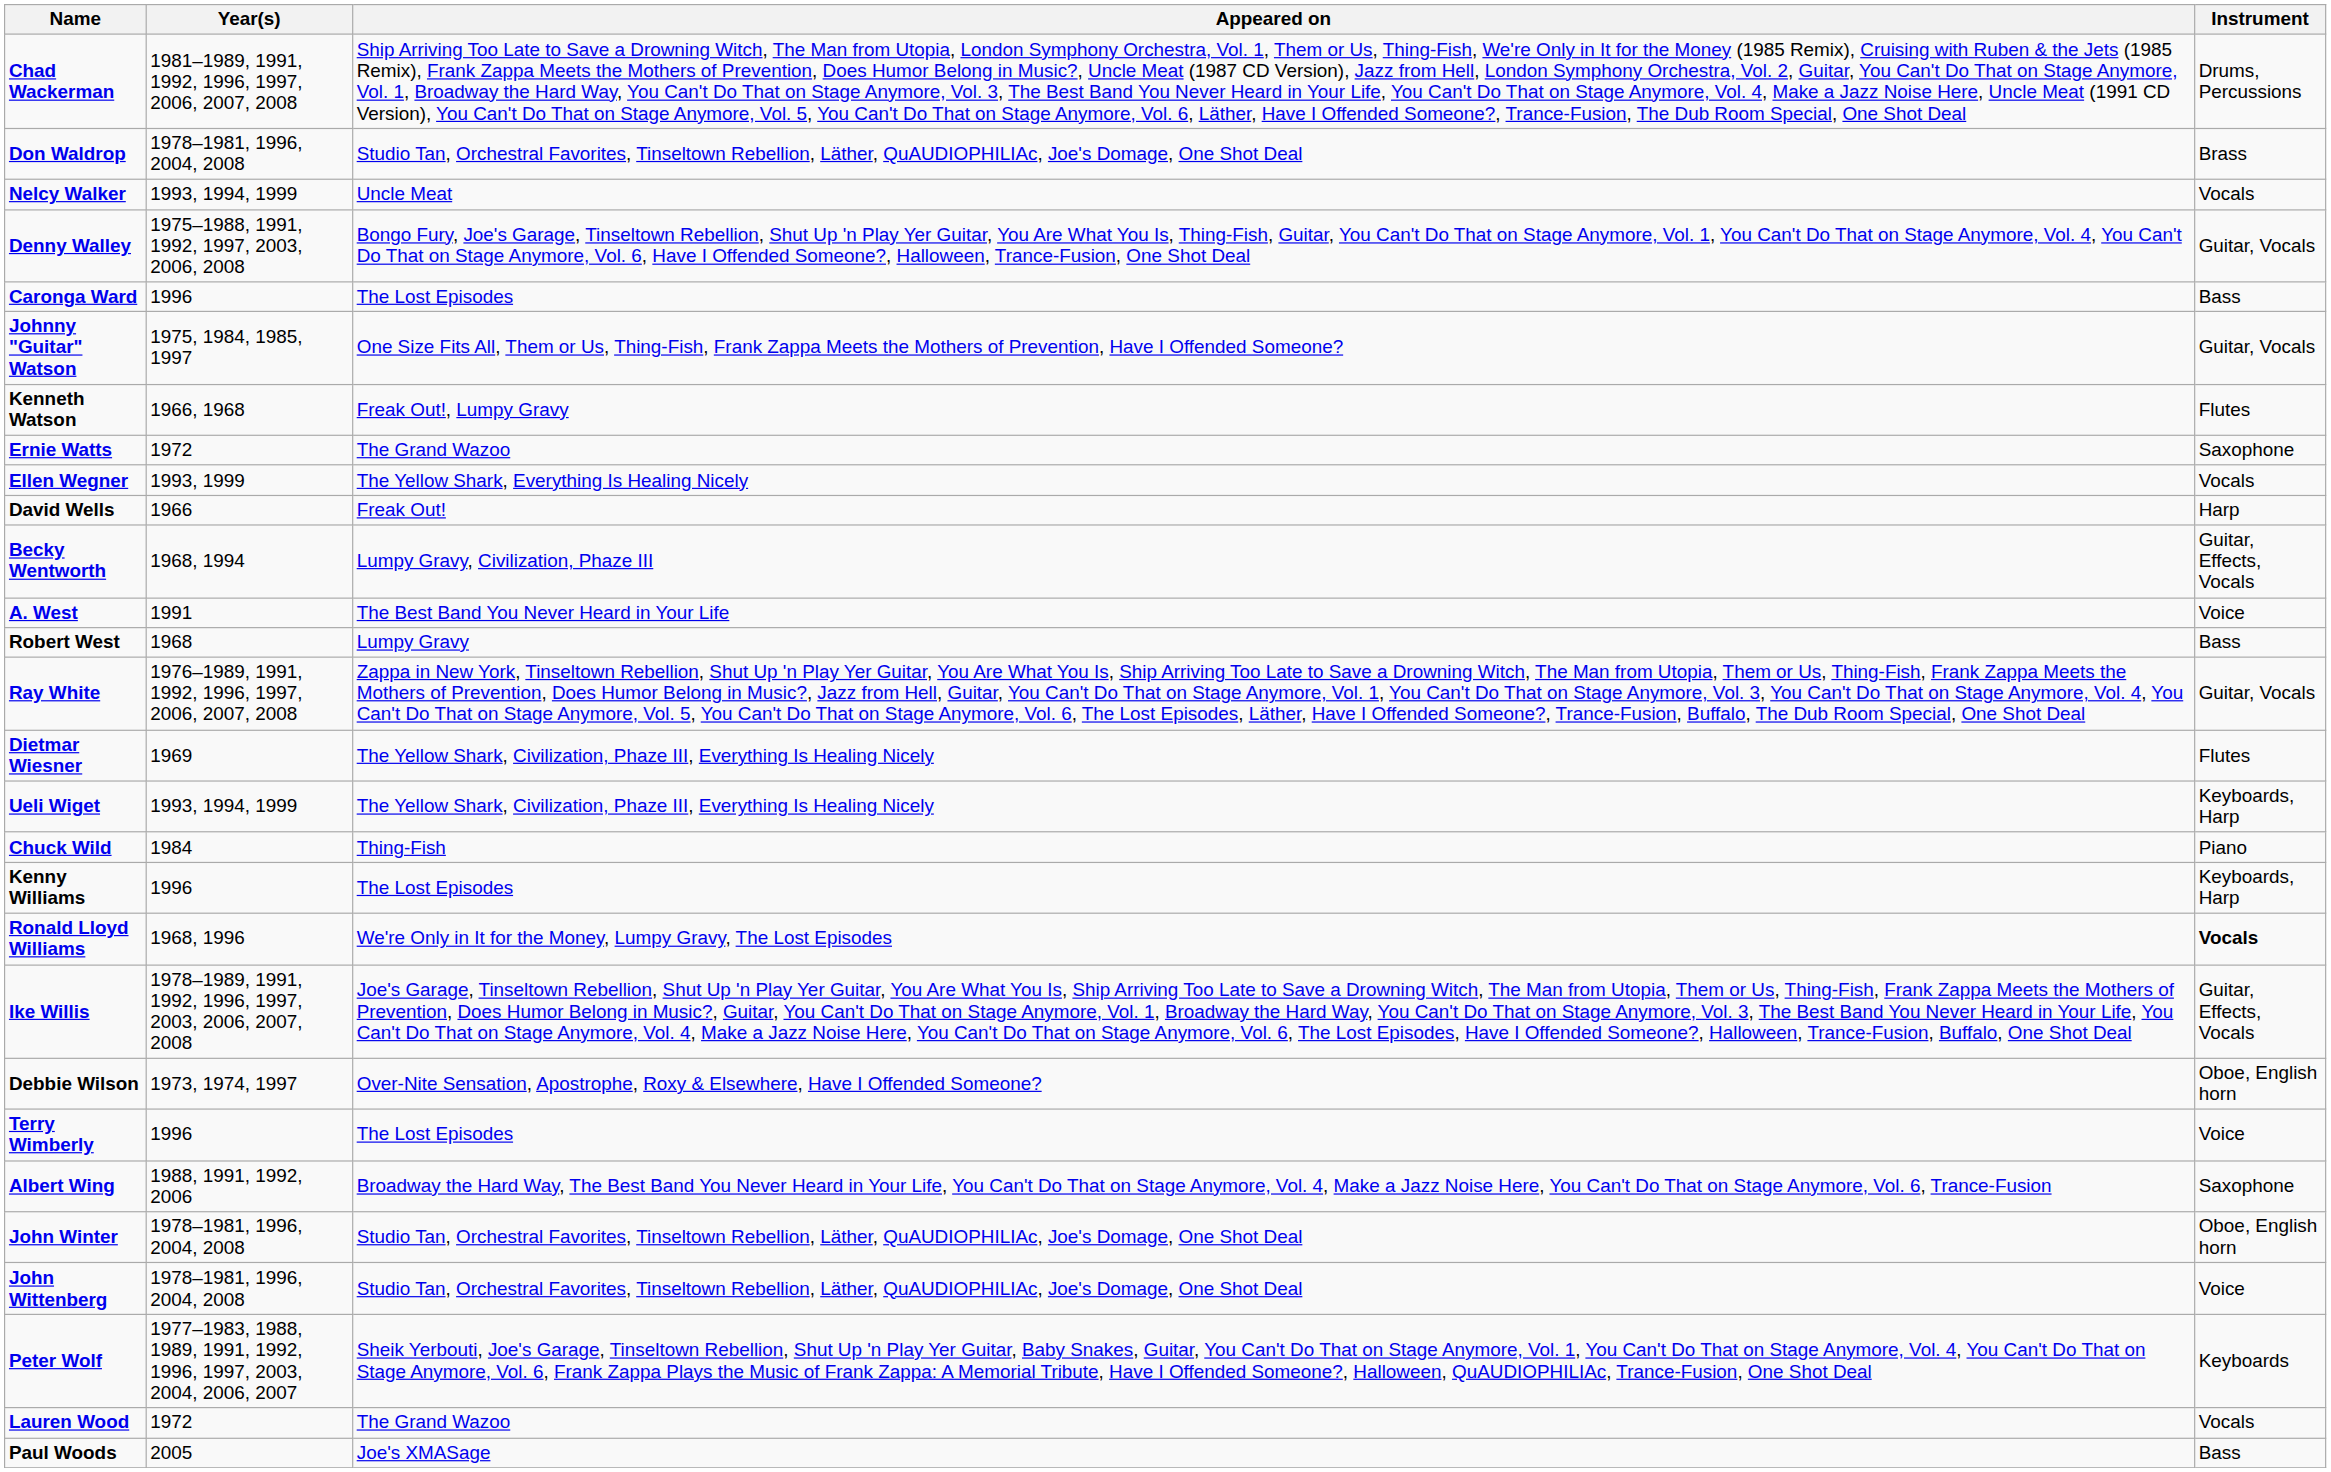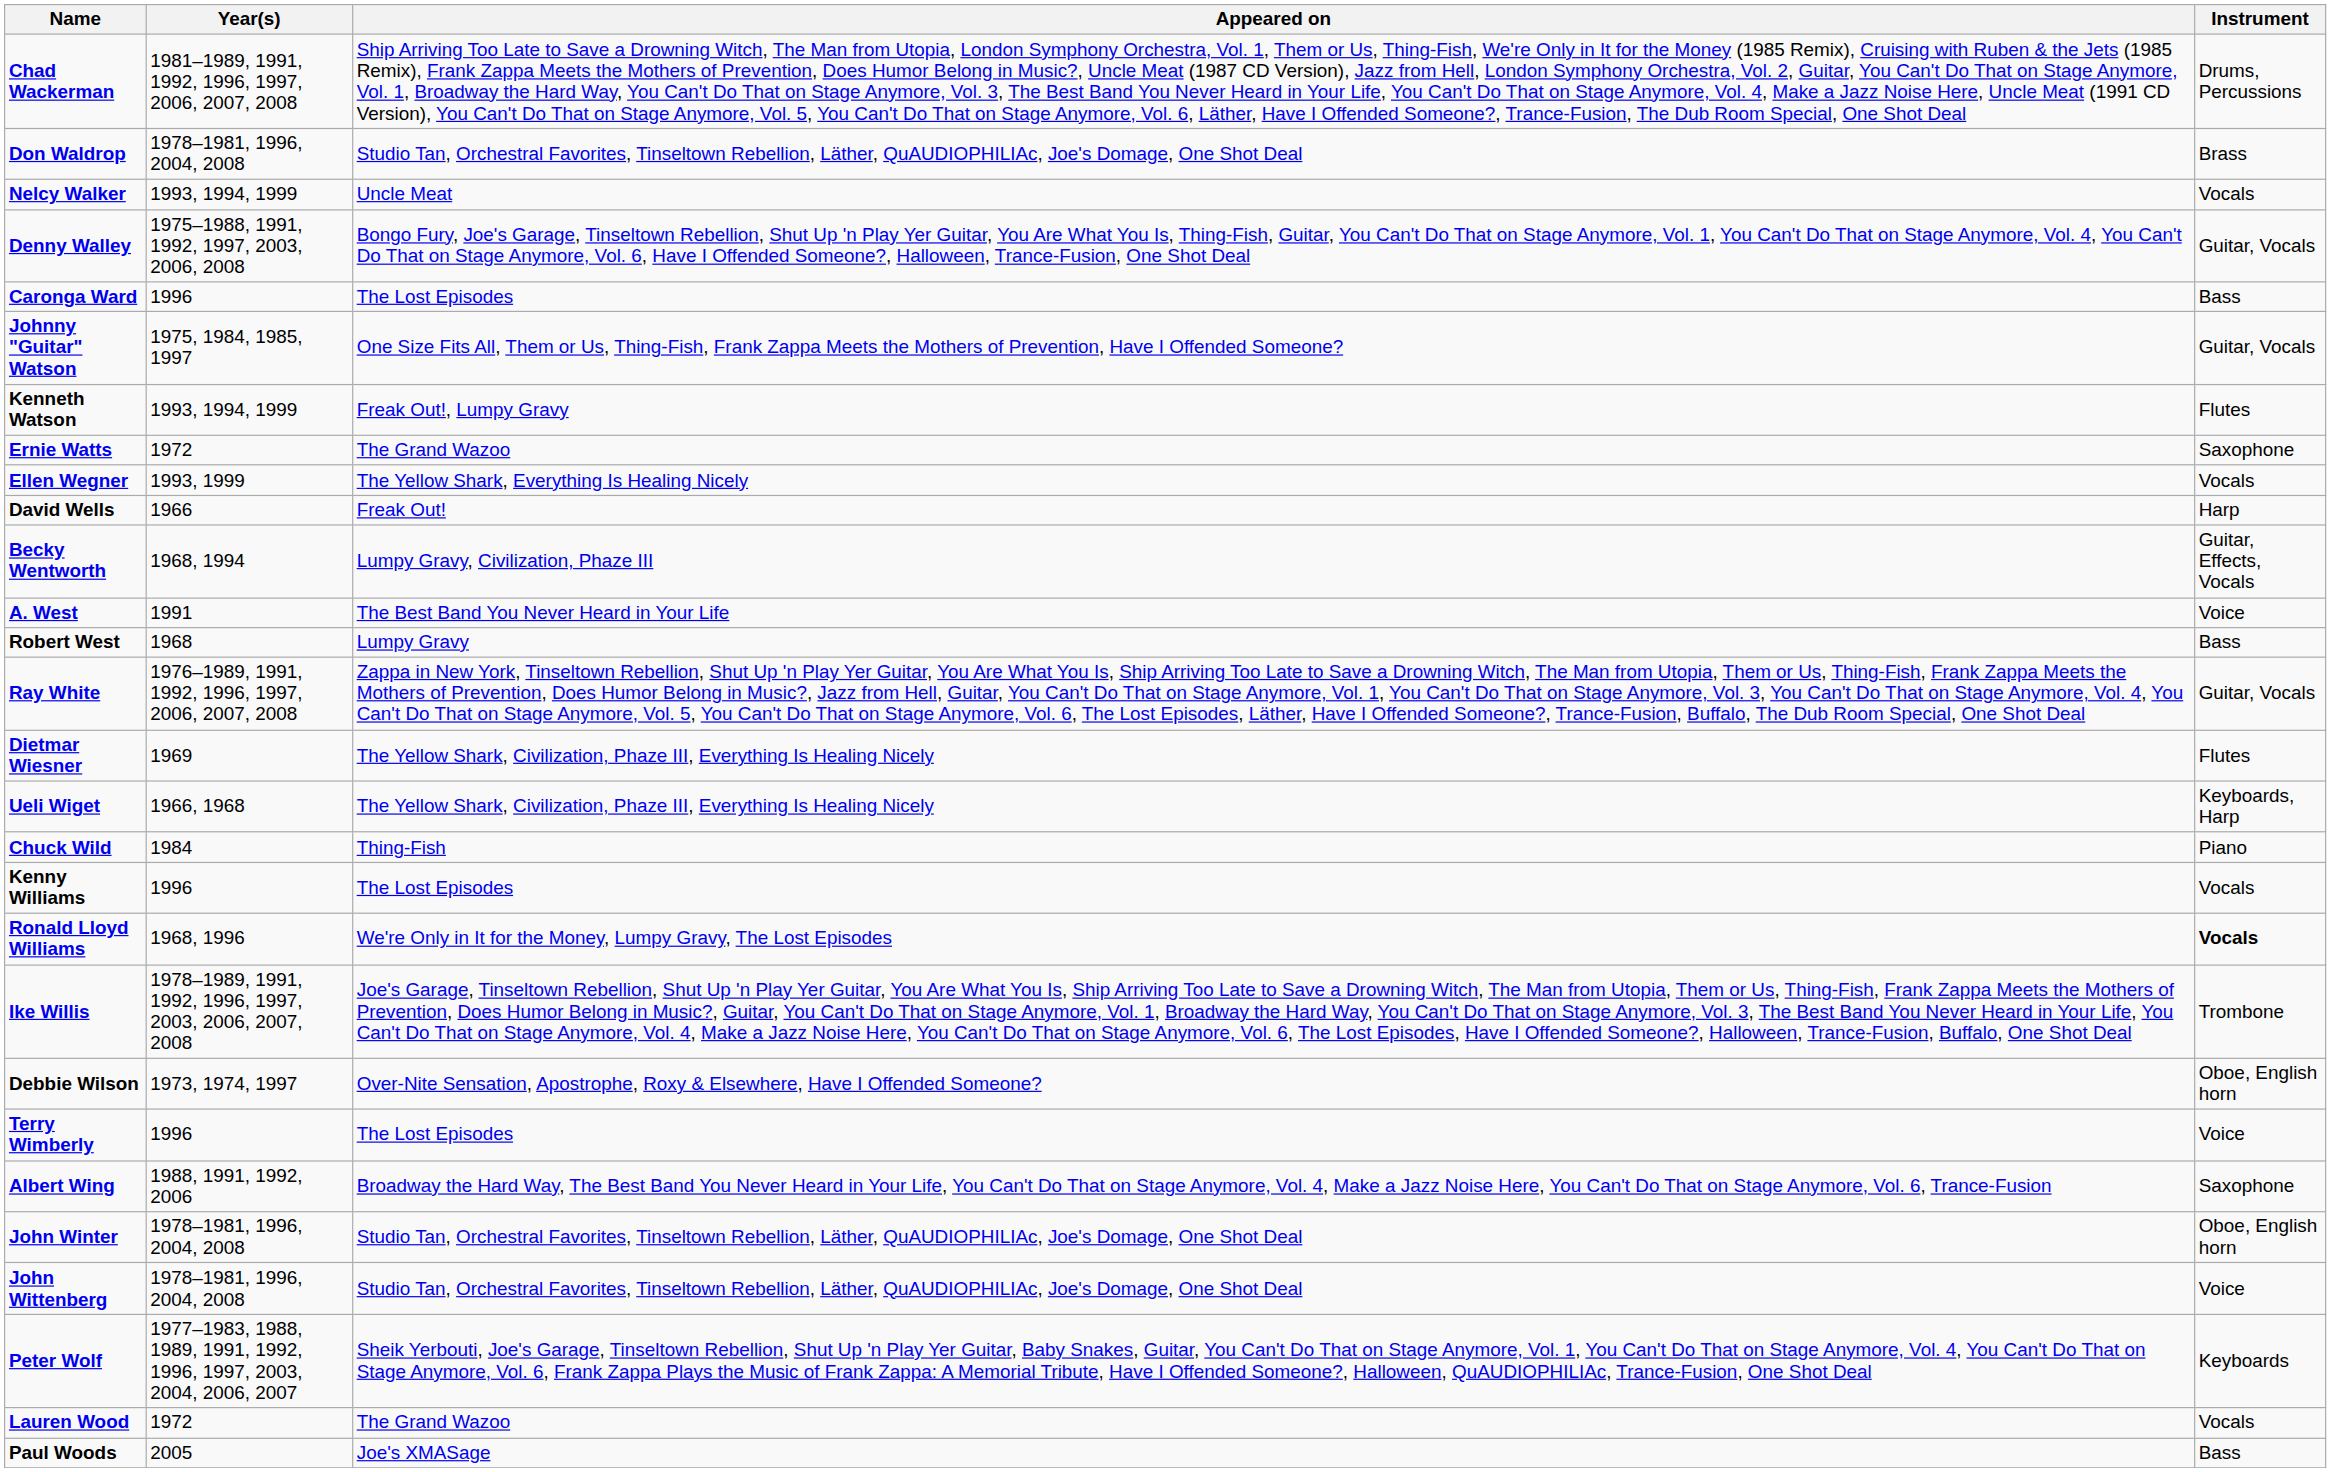 <table class="wikitable">
 <tr>
 <th>Name</th>
 <th>Year(s)</th>
 <th>Appeared on</th>
 <th>Instrument</th>
 </tr>
 <tr>
 <td><strong><a href='#'>Chad Wackerman</a></strong></td>
 <td>1981–1989, 1991, 1992, 1996, 1997, 2006, 2007, 2008</td>
 <td><a href='#'>Ship Arriving Too Late to Save a Drowning Witch</a>, <a href='#'>The Man from Utopia</a>, <a href='#'>London Symphony Orchestra, Vol. 1</a>, <a href='#'>Them or Us</a>, <a href='#'>Thing-Fish</a>, <a href='#'>We're Only in It for the Money</a> (1985 Remix), <a href='#'>Cruising with Ruben & the Jets</a> (1985 Remix), <a href='#'>Frank Zappa Meets the Mothers of Prevention</a>, <a href='#'>Does Humor Belong in Music?</a>, <a href='#'>Uncle Meat</a> (1987 CD Version), <a href='#'>Jazz from Hell</a>, <a href='#'>London Symphony Orchestra, Vol. 2</a>, <a href='#'>Guitar</a>, <a href='#'>You Can't Do That on Stage Anymore, Vol. 1</a>, <a href='#'>Broadway the Hard Way</a>, <a href='#'>You Can't Do That on Stage Anymore, Vol. 3</a>, <a href='#'>The Best Band You Never Heard in Your Life</a>, <a href='#'>You Can't Do That on Stage Anymore, Vol. 4</a>, <a href='#'>Make a Jazz Noise Here</a>, <a href='#'>Uncle Meat</a> (1991 CD Version), <a href='#'>You Can't Do That on Stage Anymore, Vol. 5</a>, <a href='#'>You Can't Do That on Stage Anymore, Vol. 6</a>, <a href='#'>Läther</a>, <a href='#'>Have I Offended Someone?</a>, <a href='#'>Trance-Fusion</a>, <a href='#'>The Dub Room Special</a>, <a href='#'>One Shot Deal</a></td>
 <td>Drums, Percussions</td>
 </tr>
 <tr>
 <td><strong><a href='#'>Don Waldrop</a></strong></td>
 <td>1978–1981, 1996, 2004, 2008</td>
 <td><a href='#'>Studio Tan</a>, <a href='#'>Orchestral Favorites</a>, <a href='#'>Tinseltown Rebellion</a>, <a href='#'>Läther</a>, <a href='#'>QuAUDIOPHILIAc</a>, <a href='#'>Joe's Domage</a>, <a href='#'>One Shot Deal</a></td>
 <td>Brass</td>
 </tr>
 <tr>
 <td><strong><a href='#'>Nelcy Walker</a></strong></td>
 <td>1993, 1994, 1999</td>
 <td><a href='#'>Uncle Meat</a></td>
 <td>Vocals</td>
 </tr>
 <tr>
 <td><strong><a href='#'>Denny Walley</a></strong></td>
 <td>1975–1988, 1991, 1992, 1997, 2003, 2006, 2008</td>
 <td><a href='#'>Bongo Fury</a>, <a href='#'>Joe's Garage</a>, <a href='#'>Tinseltown Rebellion</a>, <a href='#'>Shut Up 'n Play Yer Guitar</a>, <a href='#'>You Are What You Is</a>, <a href='#'>Thing-Fish</a>, <a href='#'>Guitar</a>, <a href='#'>You Can't Do That on Stage Anymore, Vol. 1</a>, <a href='#'>You Can't Do That on Stage Anymore, Vol. 4</a>, <a href='#'>You Can't Do That on Stage Anymore, Vol. 6</a>, <a href='#'>Have I Offended Someone?</a>, <a href='#'>Halloween</a>, <a href='#'>Trance-Fusion</a>, <a href='#'>One Shot Deal</a></td>
 <td>Guitar, Vocals</td>
 </tr>
 <tr>
 <td><strong><a href='#'>Caronga Ward</a></strong></td>
 <td>1996</td>
 <td><a href='#'>The Lost Episodes</a></td>
 <td>Bass</td>
 </tr>
 <tr>
 <td><strong><a href='#'>Johnny "Guitar" Watson</a></strong></td>
 <td>1975, 1984, 1985, 1997</td>
 <td><a href='#'>One Size Fits All</a>, <a href='#'>Them or Us</a>, <a href='#'>Thing-Fish</a>, <a href='#'>Frank Zappa Meets the Mothers of Prevention</a>, <a href='#'>Have I Offended Someone?</a></td>
 <td>Guitar, Vocals</td>
 </tr>
 <tr>
 <td><strong>Kenneth Watson</strong></td>
-<td>1966, 1968</td>
+<td>1993, 1994, 1999</td>
 <td><a href='#'>Freak Out!</a>, <a href='#'>Lumpy Gravy</a></td>
 <td>Flutes</td>
 </tr>
 <tr>
 <td><strong><a href='#'>Ernie Watts</a></strong></td>
 <td>1972</td>
 <td><a href='#'>The Grand Wazoo</a></td>
 <td>Saxophone</td>
 </tr>
 <tr>
 <td><strong><a href='#'>Ellen Wegner</a></strong></td>
 <td>1993, 1999</td>
 <td><a href='#'>The Yellow Shark</a>, <a href='#'>Everything Is Healing Nicely</a></td>
 <td>Vocals</td>
 </tr>
 <tr>
 <td><strong>David Wells</strong></td>
 <td>1966</td>
 <td><a href='#'>Freak Out!</a></td>
 <td>Harp</td>
 </tr>
 <tr>
 <td><strong><a href='#'>Becky Wentworth</a></strong></td>
 <td>1968, 1994</td>
 <td><a href='#'>Lumpy Gravy</a>, <a href='#'>Civilization, Phaze III</a></td>
 <td>Guitar, Effects, Vocals</td>
 </tr>
 <tr>
 <td><strong><a href='#'>A. West</a></strong></td>
 <td>1991</td>
 <td><a href='#'>The Best Band You Never Heard in Your Life</a></td>
 <td>Voice</td>
 </tr>
 <tr>
 <td><strong>Robert West</strong></td>
 <td>1968</td>
 <td><a href='#'>Lumpy Gravy</a></td>
 <td>Bass</td>
 </tr>
 <tr>
 <td><strong><a href='#'>Ray White</a></strong></td>
 <td>1976–1989, 1991, 1992, 1996, 1997, 2006, 2007, 2008</td>
 <td><a href='#'>Zappa in New York</a>, <a href='#'>Tinseltown Rebellion</a>, <a href='#'>Shut Up 'n Play Yer Guitar</a>, <a href='#'>You Are What You Is</a>, <a href='#'>Ship Arriving Too Late to Save a Drowning Witch</a>, <a href='#'>The Man from Utopia</a>, <a href='#'>Them or Us</a>, <a href='#'>Thing-Fish</a>, <a href='#'>Frank Zappa Meets the Mothers of Prevention</a>, <a href='#'>Does Humor Belong in Music?</a>, <a href='#'>Jazz from Hell</a>, <a href='#'>Guitar</a>, <a href='#'>You Can't Do That on Stage Anymore, Vol. 1</a>, <a href='#'>You Can't Do That on Stage Anymore, Vol. 3</a>, <a href='#'>You Can't Do That on Stage Anymore, Vol. 4</a>, <a href='#'>You Can't Do That on Stage Anymore, Vol. 5</a>, <a href='#'>You Can't Do That on Stage Anymore, Vol. 6</a>, <a href='#'>The Lost Episodes</a>, <a href='#'>Läther</a>, <a href='#'>Have I Offended Someone?</a>, <a href='#'>Trance-Fusion</a>, <a href='#'>Buffalo</a>, <a href='#'>The Dub Room Special</a>, <a href='#'>One Shot Deal</a></td>
 <td>Guitar, Vocals</td>
 </tr>
 <tr>
 <td><strong><a href='#'>Dietmar Wiesner</a></strong></td>
 <td>1969</td>
 <td><a href='#'>The Yellow Shark</a>, <a href='#'>Civilization, Phaze III</a>, <a href='#'>Everything Is Healing Nicely</a></td>
 <td>Flutes</td>
 </tr>
 <tr>
 <td><strong><a href='#'>Ueli Wiget</a></strong></td>
-<td>1993, 1994, 1999</td>
+<td>1966, 1968</td>
 <td><a href='#'>The Yellow Shark</a>, <a href='#'>Civilization, Phaze III</a>, <a href='#'>Everything Is Healing Nicely</a></td>
 <td>Keyboards, Harp</td>
 </tr>
 <tr>
 <td><strong><a href='#'>Chuck Wild</a></strong></td>
 <td>1984</td>
 <td><a href='#'>Thing-Fish</a></td>
 <td>Piano</td>
 </tr>
 <tr>
 <td><strong>Kenny Williams</strong></td>
 <td>1996</td>
 <td><a href='#'>The Lost Episodes</a></td>
-<td>Keyboards, Harp</td>
+<td>Vocals</td>
 </tr>
 <tr>
 <td><strong><a href='#'>Ronald Lloyd Williams</a></strong></td>
 <td>1968, 1996</td>
 <td><a href='#'>We're Only in It for the Money</a>, <a href='#'>Lumpy Gravy</a>, <a href='#'>The Lost Episodes</a></td>
 <td><strong>Vocals</strong></td>
 </tr>
 <tr>
 <td><strong><a href='#'>Ike Willis</a></strong></td>
 <td>1978–1989, 1991, 1992, 1996, 1997, 2003, 2006, 2007, 2008</td>
 <td><a href='#'>Joe's Garage</a>, <a href='#'>Tinseltown Rebellion</a>, <a href='#'>Shut Up 'n Play Yer Guitar</a>, <a href='#'>You Are What You Is</a>, <a href='#'>Ship Arriving Too Late to Save a Drowning Witch</a>, <a href='#'>The Man from Utopia</a>, <a href='#'>Them or Us</a>, <a href='#'>Thing-Fish</a>, <a href='#'>Frank Zappa Meets the Mothers of Prevention</a>, <a href='#'>Does Humor Belong in Music?</a>, <a href='#'>Guitar</a>, <a href='#'>You Can't Do That on Stage Anymore, Vol. 1</a>, <a href='#'>Broadway the Hard Way</a>, <a href='#'>You Can't Do That on Stage Anymore, Vol. 3</a>, <a href='#'>The Best Band You Never Heard in Your Life</a>, <a href='#'>You Can't Do That on Stage Anymore, Vol. 4</a>, <a href='#'>Make a Jazz Noise Here</a>, <a href='#'>You Can't Do That on Stage Anymore, Vol. 6</a>, <a href='#'>The Lost Episodes</a>, <a href='#'>Have I Offended Someone?</a>, <a href='#'>Halloween</a>, <a href='#'>Trance-Fusion</a>, <a href='#'>Buffalo</a>, <a href='#'>One Shot Deal</a></td>
-<td>Guitar, Effects, Vocals</td>
+<td>Trombone</td>
 </tr>
 <tr>
 <td><strong>Debbie Wilson</strong></td>
 <td>1973, 1974, 1997</td>
 <td><a href='#'>Over-Nite Sensation</a>, <a href='#'>Apostrophe</a>, <a href='#'>Roxy & Elsewhere</a>, <a href='#'>Have I Offended Someone?</a></td>
 <td>Oboe, English horn</td>
 </tr>
 <tr>
 <td><strong><a href='#'>Terry Wimberly</a></strong></td>
 <td>1996</td>
 <td><a href='#'>The Lost Episodes</a></td>
 <td>Voice</td>
 </tr>
 <tr>
 <td><strong><a href='#'>Albert Wing</a></strong></td>
 <td>1988, 1991, 1992, 2006</td>
 <td><a href='#'>Broadway the Hard Way</a>, <a href='#'>The Best Band You Never Heard in Your Life</a>, <a href='#'>You Can't Do That on Stage Anymore, Vol. 4</a>, <a href='#'>Make a Jazz Noise Here</a>, <a href='#'>You Can't Do That on Stage Anymore, Vol. 6</a>, <a href='#'>Trance-Fusion</a></td>
 <td>Saxophone</td>
 </tr>
 <tr>
 <td><strong><a href='#'>John Winter</a></strong></td>
 <td>1978–1981, 1996, 2004, 2008</td>
 <td><a href='#'>Studio Tan</a>, <a href='#'>Orchestral Favorites</a>, <a href='#'>Tinseltown Rebellion</a>, <a href='#'>Läther</a>, <a href='#'>QuAUDIOPHILIAc</a>, <a href='#'>Joe's Domage</a>, <a href='#'>One Shot Deal</a></td>
 <td>Oboe, English horn</td>
 </tr>
 <tr>
 <td><strong><a href='#'>John Wittenberg</a></strong></td>
 <td>1978–1981, 1996, 2004, 2008</td>
 <td><a href='#'>Studio Tan</a>, <a href='#'>Orchestral Favorites</a>, <a href='#'>Tinseltown Rebellion</a>, <a href='#'>Läther</a>, <a href='#'>QuAUDIOPHILIAc</a>, <a href='#'>Joe's Domage</a>, <a href='#'>One Shot Deal</a></td>
 <td>Voice</td>
 </tr>
 <tr>
 <td><strong><a href='#'>Peter Wolf</a></strong></td>
 <td>1977–1983, 1988, 1989, 1991, 1992, 1996, 1997, 2003, 2004, 2006, 2007</td>
 <td><a href='#'>Sheik Yerbouti</a>, <a href='#'>Joe's Garage</a>, <a href='#'>Tinseltown Rebellion</a>, <a href='#'>Shut Up 'n Play Yer Guitar</a>, <a href='#'>Baby Snakes</a>, <a href='#'>Guitar</a>, <a href='#'>You Can't Do That on Stage Anymore, Vol. 1</a>, <a href='#'>You Can't Do That on Stage Anymore, Vol. 4</a>, <a href='#'>You Can't Do That on Stage Anymore, Vol. 6</a>, <a href='#'>Frank Zappa Plays the Music of Frank Zappa: A Memorial Tribute</a>, <a href='#'>Have I Offended Someone?</a>, <a href='#'>Halloween</a>, <a href='#'>QuAUDIOPHILIAc</a>, <a href='#'>Trance-Fusion</a>, <a href='#'>One Shot Deal</a></td>
 <td>Keyboards</td>
 </tr>
 <tr>
 <td><strong><a href='#'>Lauren Wood</a></strong></td>
 <td>1972</td>
 <td><a href='#'>The Grand Wazoo</a></td>
 <td>Vocals</td>
 </tr>
 <tr>
 <td><strong>Paul Woods</strong></td>
 <td>2005</td>
 <td><a href='#'>Joe's XMASage</a></td>
 <td>Bass</td>
 </tr>
 </table>
